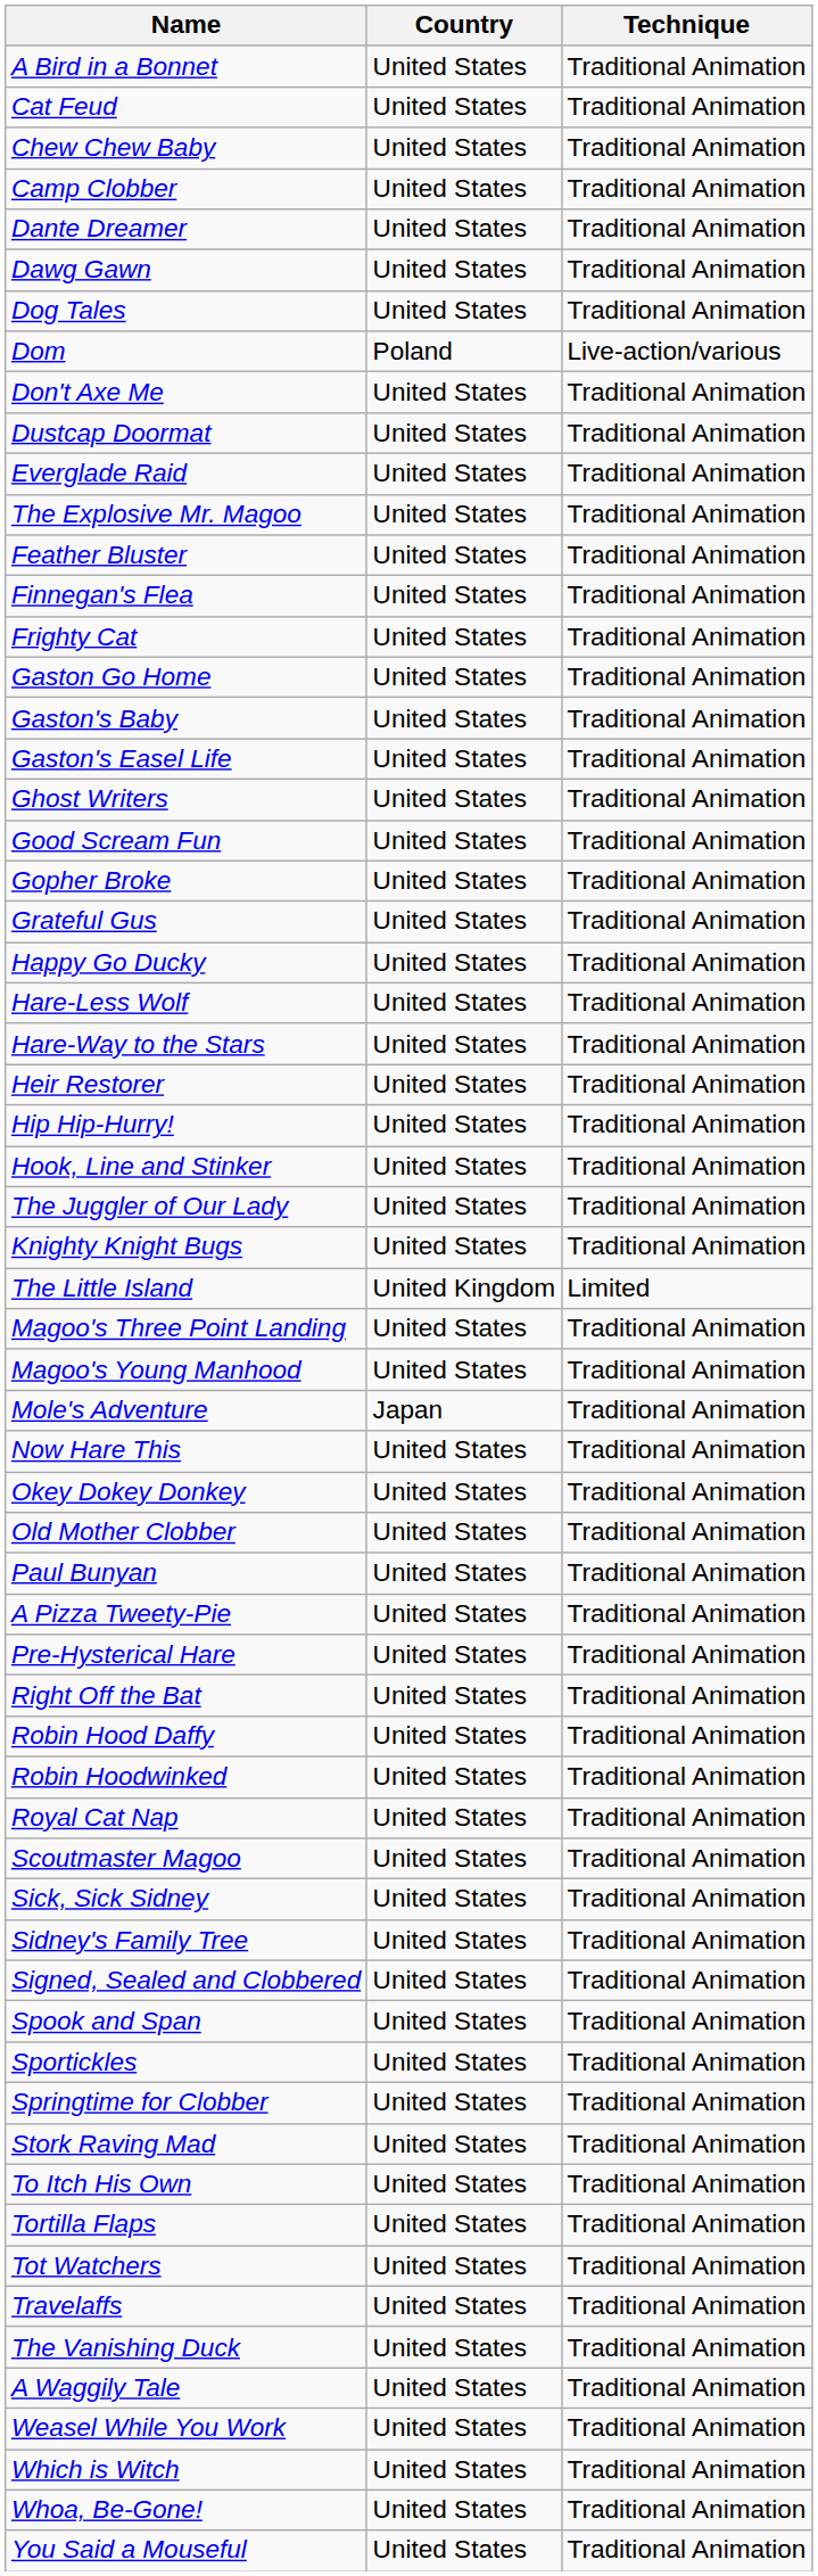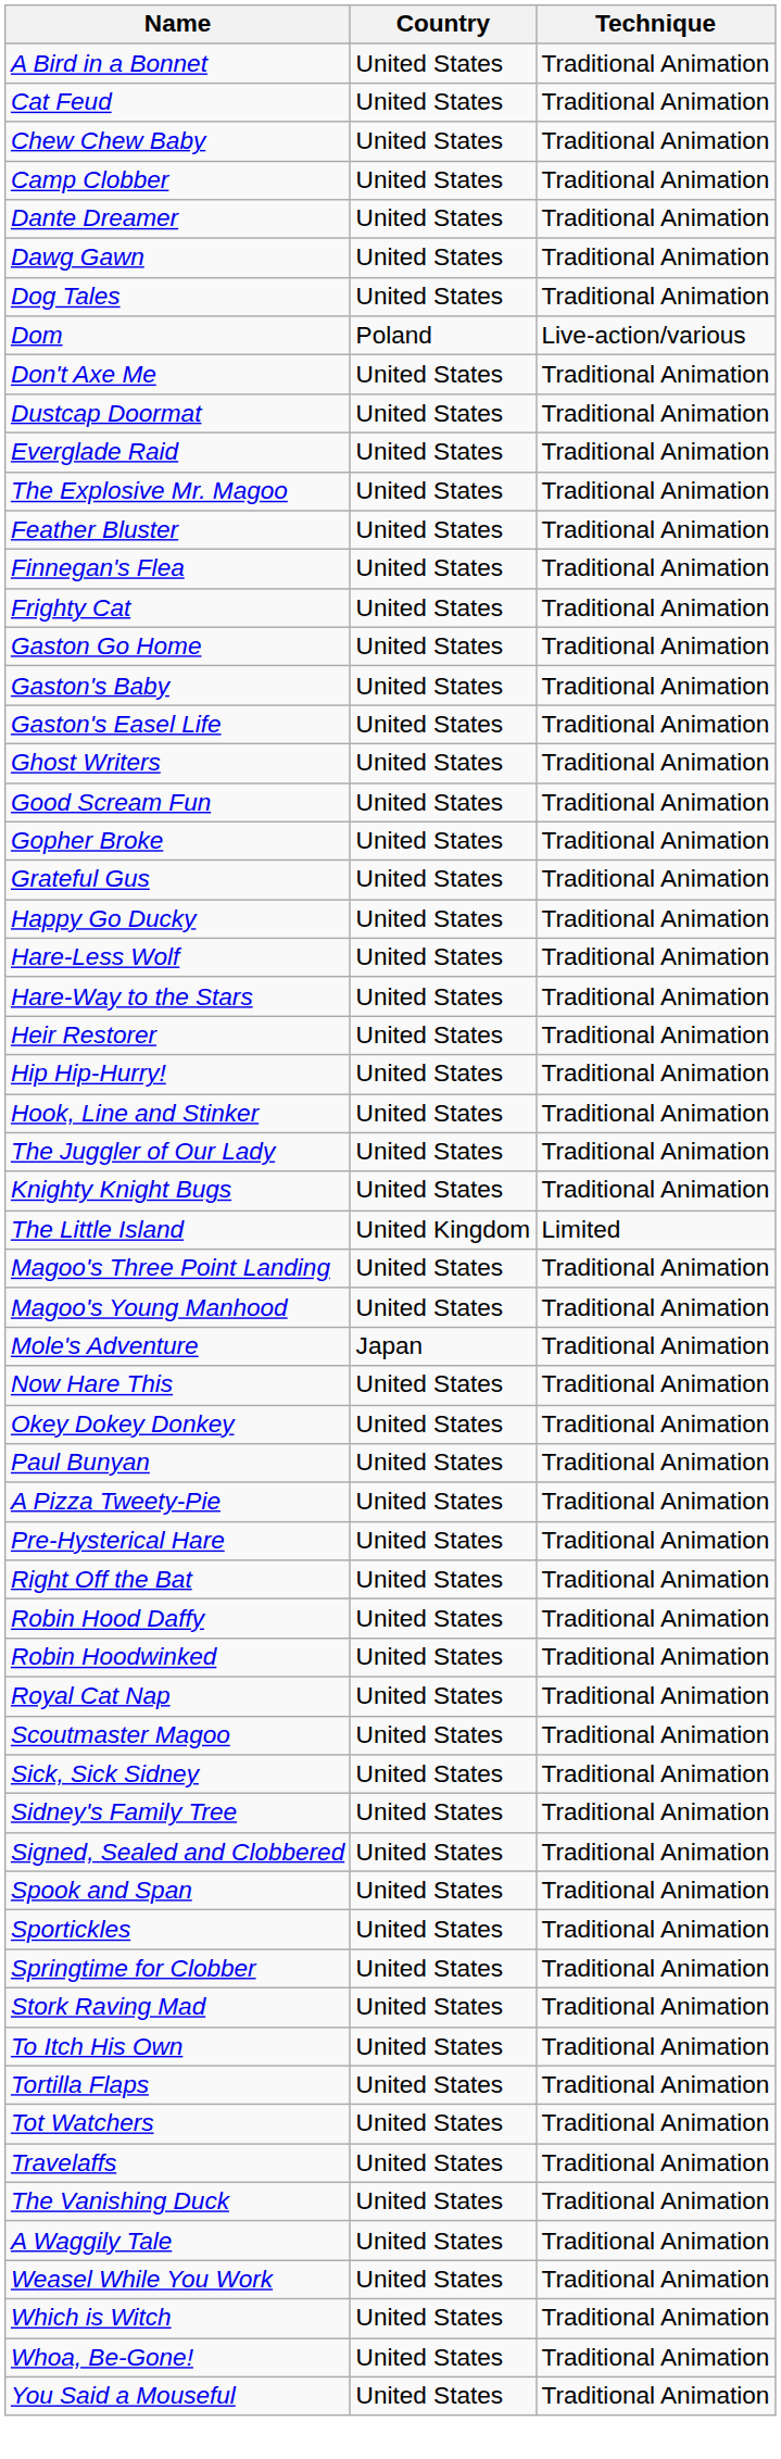 <table class="wikitable sortable">
 <tr>
 <th>Name</th>
 <th>Country</th>
 <th>Technique</th>
 </tr>
 <tr>
 <td><em><a href='#'>A Bird in a Bonnet</a></em></td>
 <td>United States</td>
 <td>Traditional Animation</td>
 </tr>
 <tr>
 <td><em><a href='#'>Cat Feud</a></em></td>
 <td>United States</td>
 <td>Traditional Animation</td>
 </tr>
 <tr>
 <td><em><a href='#'>Chew Chew Baby</a></em></td>
 <td>United States</td>
 <td>Traditional Animation</td>
 </tr>
 <tr>
 <td><em><a href='#'>Camp Clobber</a></em></td>
 <td>United States</td>
 <td>Traditional Animation</td>
 </tr>
 <tr>
 <td><em><a href='#'>Dante Dreamer</a></em></td>
 <td>United States</td>
 <td>Traditional Animation</td>
 </tr>
 <tr>
 <td><em><a href='#'>Dawg Gawn</a></em></td>
 <td>United States</td>
 <td>Traditional Animation</td>
 </tr>
 <tr>
 <td><em><a href='#'>Dog Tales</a></em></td>
 <td>United States</td>
 <td>Traditional Animation</td>
 </tr>
 <tr>
 <td><em><a href='#'>Dom</a></em></td>
 <td>Poland</td>
 <td>Live-action/various</td>
 </tr>
 <tr>
 <td><em><a href='#'>Don't Axe Me</a></em></td>
 <td>United States</td>
 <td>Traditional Animation</td>
 </tr>
 <tr>
 <td><em><a href='#'>Dustcap Doormat</a></em></td>
 <td>United States</td>
 <td>Traditional Animation</td>
 </tr>
 <tr>
 <td><em><a href='#'>Everglade Raid</a></em></td>
 <td>United States</td>
 <td>Traditional Animation</td>
 </tr>
 <tr>
 <td><em><a href='#'>The Explosive Mr. Magoo</a></em></td>
 <td>United States</td>
 <td>Traditional Animation</td>
 </tr>
 <tr>
 <td><em><a href='#'>Feather Bluster</a></em></td>
 <td>United States</td>
 <td>Traditional Animation</td>
 </tr>
 <tr>
 <td><em><a href='#'>Finnegan's Flea</a></em></td>
 <td>United States</td>
 <td>Traditional Animation</td>
 </tr>
 <tr>
 <td><em><a href='#'>Frighty Cat</a></em></td>
 <td>United States</td>
 <td>Traditional Animation</td>
 </tr>
 <tr>
 <td><em><a href='#'>Gaston Go Home</a></em></td>
 <td>United States</td>
 <td>Traditional Animation</td>
 </tr>
 <tr>
 <td><em><a href='#'>Gaston's Baby</a></em></td>
 <td>United States</td>
 <td>Traditional Animation</td>
 </tr>
 <tr>
 <td><em><a href='#'>Gaston's Easel Life</a></em></td>
 <td>United States</td>
 <td>Traditional Animation</td>
 </tr>
 <tr>
 <td><em><a href='#'>Ghost Writers</a></em></td>
 <td>United States</td>
 <td>Traditional Animation</td>
 </tr>
 <tr>
 <td><em><a href='#'>Good Scream Fun</a></em></td>
 <td>United States</td>
 <td>Traditional Animation</td>
 </tr>
 <tr>
 <td><em><a href='#'>Gopher Broke</a></em></td>
 <td>United States</td>
 <td>Traditional Animation</td>
 </tr>
 <tr>
 <td><em><a href='#'>Grateful Gus</a></em></td>
 <td>United States</td>
 <td>Traditional Animation</td>
 </tr>
 <tr>
 <td><em><a href='#'>Happy Go Ducky</a></em></td>
 <td>United States</td>
 <td>Traditional Animation</td>
 </tr>
 <tr>
 <td><em><a href='#'>Hare-Less Wolf</a></em></td>
 <td>United States</td>
 <td>Traditional Animation</td>
 </tr>
 <tr>
 <td><em><a href='#'>Hare-Way to the Stars</a></em></td>
 <td>United States</td>
 <td>Traditional Animation</td>
 </tr>
 <tr>
 <td><em><a href='#'>Heir Restorer</a></em></td>
 <td>United States</td>
 <td>Traditional Animation</td>
 </tr>
 <tr>
 <td><em><a href='#'>Hip Hip-Hurry!</a></em></td>
 <td>United States</td>
 <td>Traditional Animation</td>
 </tr>
 <tr>
 <td><em><a href='#'>Hook, Line and Stinker</a></em></td>
 <td>United States</td>
 <td>Traditional Animation</td>
 </tr>
 <tr>
 <td><em><a href='#'>The Juggler of Our Lady</a></em></td>
 <td>United States</td>
 <td>Traditional Animation</td>
 </tr>
 <tr>
 <td><em><a href='#'>Knighty Knight Bugs</a></em></td>
 <td>United States</td>
 <td>Traditional Animation</td>
 </tr>
 <tr>
 <td><em><a href='#'>The Little Island</a></em></td>
 <td>United Kingdom</td>
 <td>Limited</td>
 </tr>
 <tr>
 <td><em><a href='#'>Magoo's Three Point Landing</a></em></td>
 <td>United States</td>
 <td>Traditional Animation</td>
 </tr>
 <tr>
 <td><em><a href='#'>Magoo's Young Manhood</a></em></td>
 <td>United States</td>
 <td>Traditional Animation</td>
 </tr>
 <tr>
 <td><em><a href='#'>Mole's Adventure</a></em></td>
 <td>Japan</td>
 <td>Traditional Animation</td>
 </tr>
 <tr>
 <td><em><a href='#'>Now Hare This</a></em></td>
 <td>United States</td>
 <td>Traditional Animation</td>
 </tr>
 <tr>
 <td><em><a href='#'>Okey Dokey Donkey</a></em></td>
 <td>United States</td>
 <td>Traditional Animation</td>
 </tr>
 <tr>
-<td><em><a href='#'>Old Mother Clobber</a></em></td>
-<td>United States</td>
-<td>Traditional Animation</td>
-</tr>
-<tr>
 <td><em><a href='#'>Paul Bunyan</a></em></td>
 <td>United States</td>
 <td>Traditional Animation</td>
 </tr>
 <tr>
 <td><em><a href='#'>A Pizza Tweety-Pie</a></em></td>
 <td>United States</td>
 <td>Traditional Animation</td>
 </tr>
 <tr>
 <td><em><a href='#'>Pre-Hysterical Hare</a></em></td>
 <td>United States</td>
 <td>Traditional Animation</td>
 </tr>
 <tr>
 <td><em><a href='#'>Right Off the Bat</a></em></td>
 <td>United States</td>
 <td>Traditional Animation</td>
 </tr>
 <tr>
 <td><em><a href='#'>Robin Hood Daffy</a></em></td>
 <td>United States</td>
 <td>Traditional Animation</td>
 </tr>
 <tr>
 <td><em><a href='#'>Robin Hoodwinked</a></em></td>
 <td>United States</td>
 <td>Traditional Animation</td>
 </tr>
 <tr>
 <td><em><a href='#'>Royal Cat Nap</a></em></td>
 <td>United States</td>
 <td>Traditional Animation</td>
 </tr>
 <tr>
 <td><em><a href='#'>Scoutmaster Magoo</a></em></td>
 <td>United States</td>
 <td>Traditional Animation</td>
 </tr>
 <tr>
 <td><em><a href='#'>Sick, Sick Sidney</a></em></td>
 <td>United States</td>
 <td>Traditional Animation</td>
 </tr>
 <tr>
 <td><em><a href='#'>Sidney's Family Tree</a></em></td>
 <td>United States</td>
 <td>Traditional Animation</td>
 </tr>
 <tr>
 <td><em><a href='#'>Signed, Sealed and Clobbered</a></em></td>
 <td>United States</td>
 <td>Traditional Animation</td>
 </tr>
 <tr>
 <td><em><a href='#'>Spook and Span</a></em></td>
 <td>United States</td>
 <td>Traditional Animation</td>
 </tr>
 <tr>
 <td><em><a href='#'>Sportickles</a></em></td>
 <td>United States</td>
 <td>Traditional Animation</td>
 </tr>
 <tr>
 <td><em><a href='#'>Springtime for Clobber</a></em></td>
 <td>United States</td>
 <td>Traditional Animation</td>
 </tr>
 <tr>
 <td><em><a href='#'>Stork Raving Mad</a></em></td>
 <td>United States</td>
 <td>Traditional Animation</td>
 </tr>
 <tr>
 <td><em><a href='#'>To Itch His Own</a></em></td>
 <td>United States</td>
 <td>Traditional Animation</td>
 </tr>
 <tr>
 <td><em><a href='#'>Tortilla Flaps</a></em></td>
 <td>United States</td>
 <td>Traditional Animation</td>
 </tr>
 <tr>
 <td><em><a href='#'>Tot Watchers</a></em></td>
 <td>United States</td>
 <td>Traditional Animation</td>
 </tr>
 <tr>
 <td><em><a href='#'>Travelaffs</a></em></td>
 <td>United States</td>
 <td>Traditional Animation</td>
 </tr>
 <tr>
 <td><em><a href='#'>The Vanishing Duck</a></em></td>
 <td>United States</td>
 <td>Traditional Animation</td>
 </tr>
 <tr>
 <td><em><a href='#'>A Waggily Tale</a></em></td>
 <td>United States</td>
 <td>Traditional Animation</td>
 </tr>
 <tr>
 <td><em><a href='#'>Weasel While You Work</a></em></td>
 <td>United States</td>
 <td>Traditional Animation</td>
 </tr>
 <tr>
 <td><em><a href='#'>Which is Witch</a></em></td>
 <td>United States</td>
 <td>Traditional Animation</td>
 </tr>
 <tr>
 <td><em><a href='#'>Whoa, Be-Gone!</a></em></td>
 <td>United States</td>
 <td>Traditional Animation</td>
 </tr>
 <tr>
 <td><em><a href='#'>You Said a Mouseful</a></em></td>
 <td>United States</td>
 <td>Traditional Animation</td>
 </tr>
 </table>
